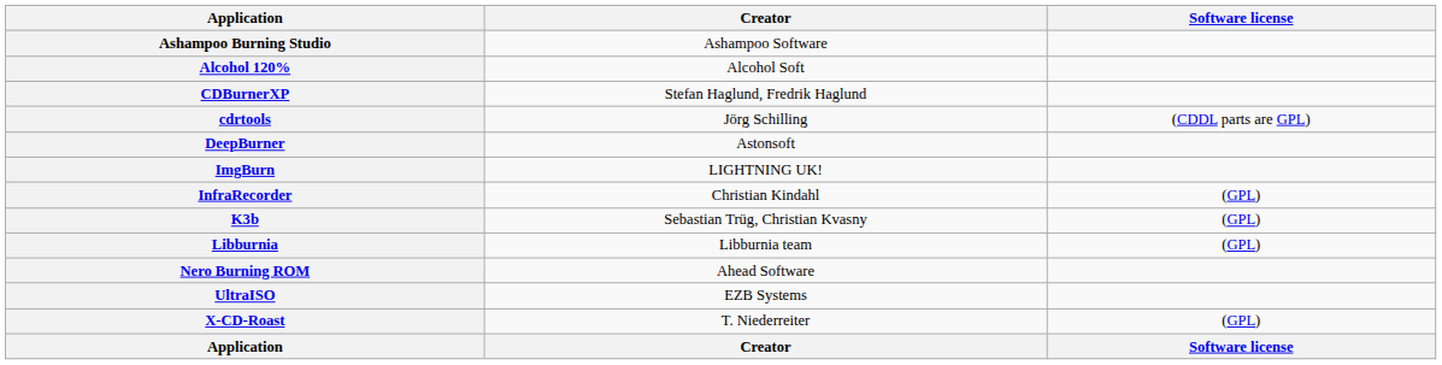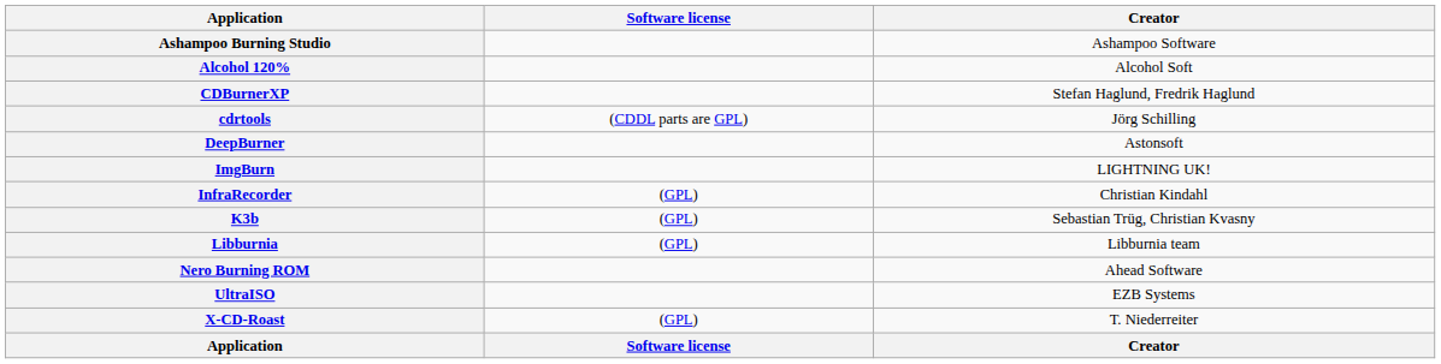 <table class="sortable wikitable" style="font-size: smaller; text-align: center; width: 100%;">
 <tr>
 <th>Application</th>
+<th><a href='#'>Software license</a></th>
 <th>Creator</th>
-<th><a href='#'>Software license</a></th>
 </tr>
 <tr>
 <th>Ashampoo Burning Studio</th>
+<td></td>
 <td>Ashampoo Software</td>
-<td></td>
 </tr>
 <tr>
 <th><a href='#'>Alcohol 120%</a></th>
+<td></td>
 <td>Alcohol Soft</td>
-<td></td>
 </tr>
 <tr>
 <th><a href='#'>CDBurnerXP</a></th>
+<td> </td>
 <td>Stefan Haglund, Fredrik Haglund</td>
-<td> </td>
 </tr>
 <tr>
 <th><a href='#'>cdrtools</a></th>
+<td> (<a href='#'>CDDL</a> parts are <a href='#'>GPL</a>)</td>
 <td>Jörg Schilling</td>
-<td> (<a href='#'>CDDL</a> parts are <a href='#'>GPL</a>)</td>
 </tr>
 <tr>
 <th><a href='#'>DeepBurner</a></th>
+<td></td>
 <td>Astonsoft</td>
-<td></td>
 </tr>
 <tr>
 <th><a href='#'>ImgBurn</a></th>
+<td> </td>
 <td>LIGHTNING UK!</td>
-<td> </td>
 </tr>
 <tr>
 <th><a href='#'>InfraRecorder</a></th>
+<td> (<a href='#'>GPL</a>)</td>
 <td>Christian Kindahl</td>
-<td> (<a href='#'>GPL</a>)</td>
 </tr>
 <tr>
 <th><a href='#'>K3b</a></th>
+<td> (<a href='#'>GPL</a>)</td>
 <td>Sebastian Trüg, Christian Kvasny</td>
-<td> (<a href='#'>GPL</a>)</td>
 </tr>
 <tr>
 <th><a href='#'>Libburnia</a></th>
+<td> (<a href='#'>GPL</a>)</td>
 <td>Libburnia team</td>
-<td> (<a href='#'>GPL</a>)</td>
 </tr>
 <tr>
 <th><a href='#'>Nero Burning ROM</a></th>
+<td></td>
 <td>Ahead Software</td>
-<td></td>
 </tr>
 <tr>
 <th><a href='#'>UltraISO</a></th>
+<td></td>
 <td>EZB Systems</td>
-<td></td>
 </tr>
 <tr>
 <th><a href='#'>X-CD-Roast</a></th>
+<td> (<a href='#'>GPL</a>)</td>
 <td>T. Niederreiter</td>
-<td> (<a href='#'>GPL</a>)</td>
 </tr>
 <tr class="sortbottom">
 <th>Application</th>
+<th><a href='#'>Software license</a></th>
 <th>Creator</th>
-<th><a href='#'>Software license</a></th>
 </tr>
 </table>
